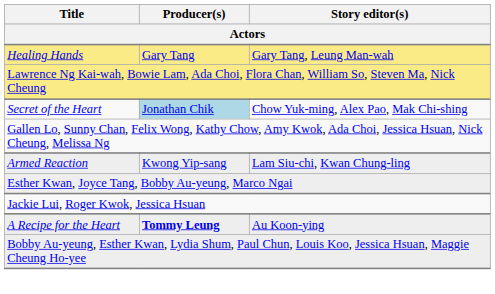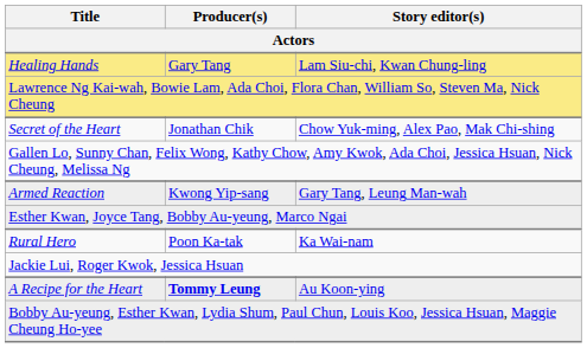 <table class="wikitable" border="1" width="100%">
 <tr style="background:#bebebe">
 <th>Title</th>
 <th>Producer(s)</th>
 <th>Story editor(s)</th>
 </tr>
 <tr style="background:#bebebe">
 <th colspan="3" style="border-bottom:2px solid grey">Actors</th>
 </tr>
 <tr style="background:#FAEB86">
 <td><em><a href='#'>Healing Hands</a></em></td>
 <td><a href='#'>Gary Tang</a></td>
-<td><a href='#'>Gary Tang</a>, <a href='#'>Leung Man-wah</a></td>
+<td><a href='#'>Lam Siu-chi</a>, <a href='#'>Kwan Chung-ling</a></td>
 </tr>
 <tr style="background:#FAEB86">
 <td colspan="3" style="border-bottom:2px solid grey"><a href='#'>Lawrence Ng Kai-wah</a>, <a href='#'>Bowie Lam</a>, <a href='#'>Ada Choi</a>, <a href='#'>Flora Chan</a>, <a href='#'>William So</a>, <a href='#'>Steven Ma</a>, <a href='#'>Nick Cheung</a></td>
 </tr>
 <tr>
 <td><em><a href='#'>Secret of the Heart</a></em></td>
-<td style="background: lightblue;"><a href='#'>Jonathan Chik</a></td>
+<td><a href='#'>Jonathan Chik</a></td>
 <td><a href='#'>Chow Yuk-ming</a>, <a href='#'>Alex Pao</a>, <a href='#'>Mak Chi-shing</a></td>
 </tr>
 <tr>
 <td colspan="3" style="border-bottom:2px solid grey"><a href='#'>Gallen Lo</a>, <a href='#'>Sunny Chan</a>, <a href='#'>Felix Wong</a>, <a href='#'>Kathy Chow</a>, <a href='#'>Amy Kwok</a>, <a href='#'>Ada Choi</a>, <a href='#'>Jessica Hsuan</a>, <a href='#'>Nick Cheung</a>, <a href='#'>Melissa Ng</a></td>
 </tr>
 <tr style="background:#EEEEEE">
 <td><em><a href='#'>Armed Reaction</a></em></td>
 <td><a href='#'>Kwong Yip-sang</a></td>
-<td><a href='#'>Lam Siu-chi</a>, <a href='#'>Kwan Chung-ling</a></td>
+<td><a href='#'>Gary Tang</a>, <a href='#'>Leung Man-wah</a></td>
 </tr>
 <tr style="background:#EEEEEE">
 <td colspan="3" style="border-bottom:2px solid grey"><a href='#'>Esther Kwan</a>, <a href='#'>Joyce Tang</a>, <a href='#'>Bobby Au-yeung</a>, <a href='#'>Marco Ngai</a></td>
+</tr>
+<tr>
+<td><em><a href='#'>Rural Hero</a></em></td>
+<td><a href='#'>Poon Ka-tak</a></td>
+<td><a href='#'>Ka Wai-nam</a></td>
 </tr>
 <tr>
 <td colspan="3" style="border-bottom:2px solid grey"><a href='#'>Jackie Lui</a>, <a href='#'>Roger Kwok</a>, <a href='#'>Jessica Hsuan</a></td>
 </tr>
 <tr style="background:#EEEEEE">
 <td><em><a href='#'>A Recipe for the Heart</a></em></td>
 <td><strong><a href='#'>Tommy Leung</a></strong></td>
 <td><a href='#'>Au Koon-ying</a></td>
 </tr>
 <tr style="background:#EEEEEE">
 <td colspan="3" style="border-bottom:2px solid grey"><a href='#'>Bobby Au-yeung</a>, <a href='#'>Esther Kwan</a>, <a href='#'>Lydia Shum</a>, <a href='#'>Paul Chun</a>, <a href='#'>Louis Koo</a>, <a href='#'>Jessica Hsuan</a>, <a href='#'>Maggie Cheung Ho-yee</a></td>
 </tr>
 </table>
